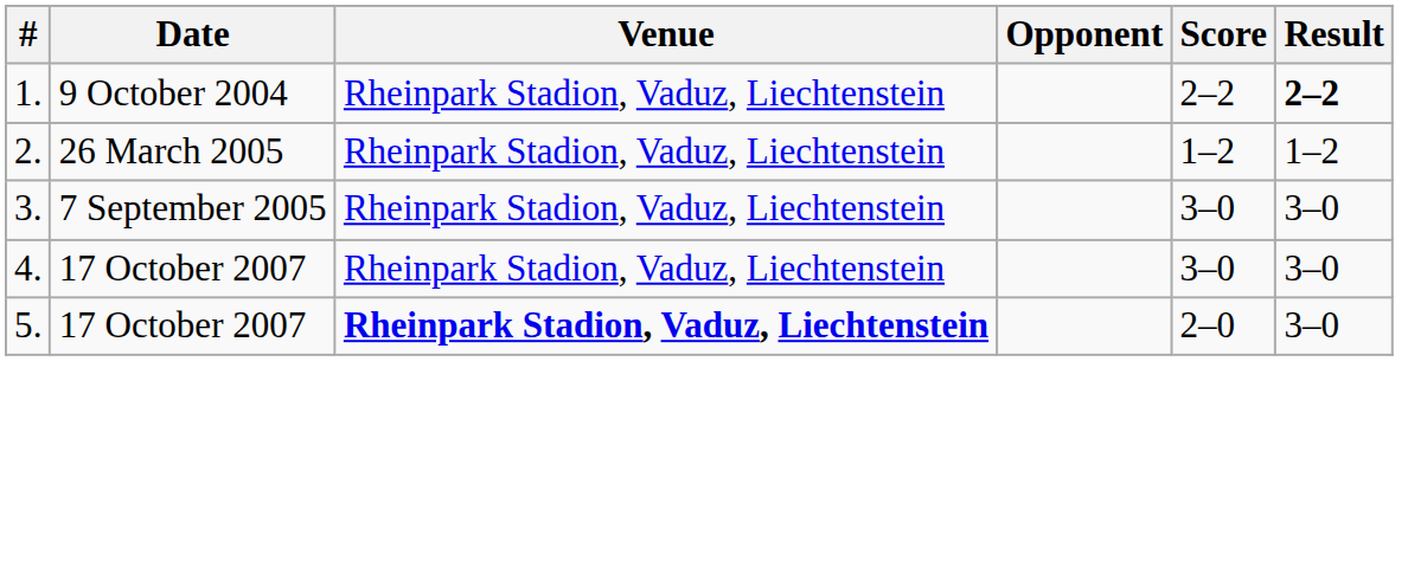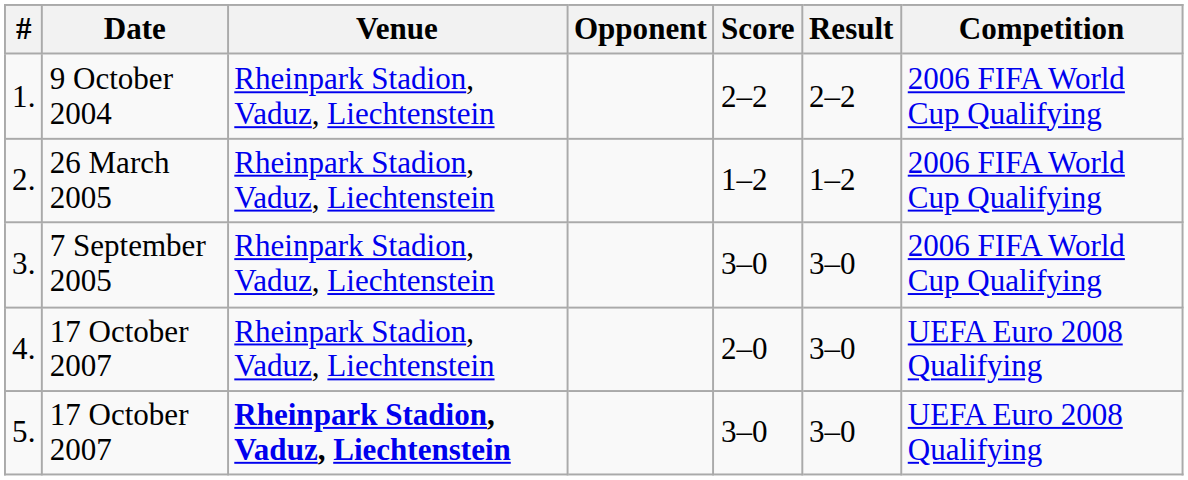 <table class="wikitable">
 <tr>
 <th>#</th>
 <th>Date</th>
 <th>Venue</th>
 <th>Opponent</th>
 <th>Score</th>
 <th>Result</th>
+<th>Competition</th>
 </tr>
 <tr>
 <td>1.</td>
 <td>9 October 2004</td>
 <td><a href='#'>Rheinpark Stadion</a>, <a href='#'>Vaduz</a>, <a href='#'>Liechtenstein</a></td>
 <td></td>
 <td>2–2</td>
-<td><strong>2–2</strong></td>
+<td>2–2</td>
+<td><a href='#'>2006 FIFA World Cup Qualifying</a></td>
 </tr>
 <tr>
 <td>2.</td>
 <td>26 March 2005</td>
 <td><a href='#'>Rheinpark Stadion</a>, <a href='#'>Vaduz</a>, <a href='#'>Liechtenstein</a></td>
 <td></td>
 <td>1–2</td>
 <td>1–2</td>
+<td><a href='#'>2006 FIFA World Cup Qualifying</a></td>
 </tr>
 <tr>
 <td>3.</td>
 <td>7 September 2005</td>
 <td><a href='#'>Rheinpark Stadion</a>, <a href='#'>Vaduz</a>, <a href='#'>Liechtenstein</a></td>
 <td></td>
 <td>3–0</td>
 <td>3–0</td>
+<td><a href='#'>2006 FIFA World Cup Qualifying</a></td>
 </tr>
 <tr>
 <td>4.</td>
 <td>17 October 2007</td>
 <td><a href='#'>Rheinpark Stadion</a>, <a href='#'>Vaduz</a>, <a href='#'>Liechtenstein</a></td>
 <td></td>
+<td>2–0</td>
 <td>3–0</td>
-<td>3–0</td>
+<td><a href='#'>UEFA Euro 2008 Qualifying</a></td>
 </tr>
 <tr>
 <td>5.</td>
 <td>17 October 2007</td>
 <td><strong><a href='#'>Rheinpark Stadion</a>, <a href='#'>Vaduz</a>, <a href='#'>Liechtenstein</a></strong></td>
 <td></td>
-<td>2–0</td>
 <td>3–0</td>
+<td>3–0</td>
+<td><a href='#'>UEFA Euro 2008 Qualifying</a></td>
 </tr>
 </table>
